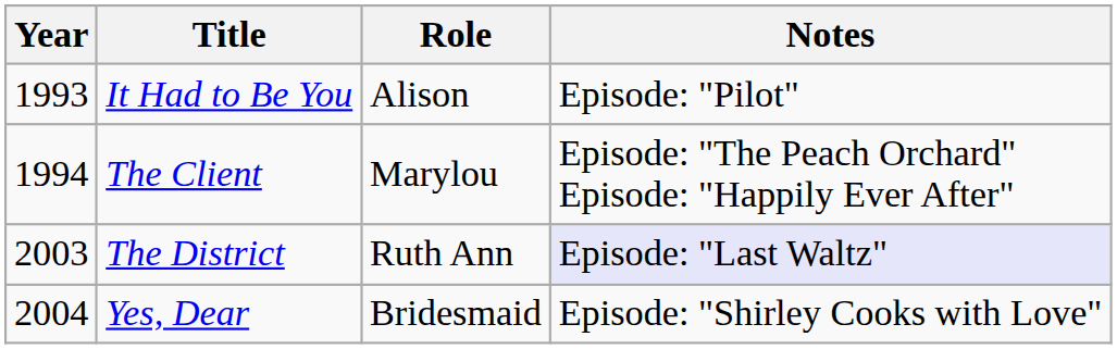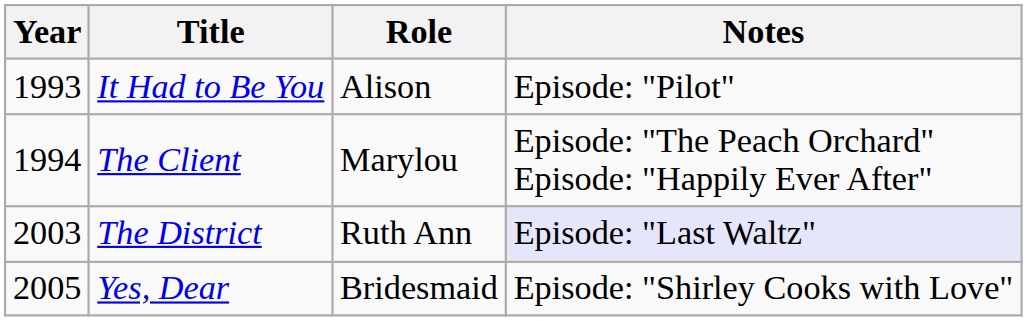 <table class="wikitable">
 <tr>
 <th>Year</th>
 <th>Title</th>
 <th>Role</th>
 <th>Notes</th>
 </tr>
 <tr>
 <td>1993</td>
 <td><em><a href='#'>It Had to Be You</a></em></td>
 <td>Alison</td>
 <td>Episode: "Pilot"</td>
 </tr>
 <tr>
 <td>1994</td>
 <td><em><a href='#'>The Client</a></em></td>
 <td>Marylou</td>
 <td>Episode: "The Peach Orchard"<br>Episode: "Happily Ever After"</td>
 </tr>
 <tr>
 <td>2003</td>
 <td><em><a href='#'>The District</a></em></td>
 <td>Ruth Ann</td>
 <td style="background: lavender;">Episode: "Last Waltz"</td>
 </tr>
 <tr>
-<td>2004</td>
+<td>2005</td>
 <td><em><a href='#'>Yes, Dear</a></em></td>
 <td>Bridesmaid</td>
 <td>Episode: "Shirley Cooks with Love"</td>
 </tr>
 </table>
